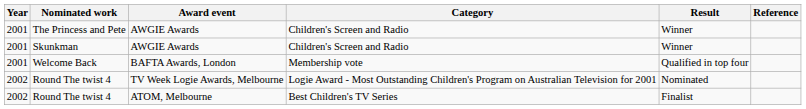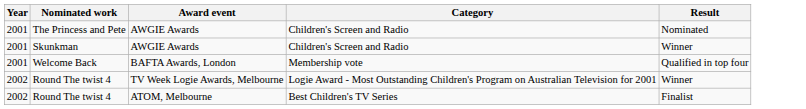 <table class="wikitable">
 <tr>
 <th>Year</th>
 <th>Nominated work</th>
 <th>Award event</th>
 <th>Category</th>
 <th>Result</th>
-<th>Reference</th>
 </tr>
 <tr>
 <td>2001</td>
 <td>The Princess and Pete</td>
 <td>AWGIE Awards</td>
 <td>Children's Screen and Radio</td>
-<td>Winner</td>
-<td></td>
+<td>Nominated</td>
 </tr>
 <tr>
 <td>2001</td>
 <td>Skunkman</td>
 <td>AWGIE Awards</td>
 <td>Children's Screen and Radio</td>
 <td>Winner</td>
-<td></td>
 </tr>
 <tr>
 <td>2001</td>
 <td>Welcome Back</td>
 <td>BAFTA Awards, London</td>
 <td>Membership vote</td>
 <td>Qualified in top four</td>
-<td></td>
 </tr>
 <tr>
 <td>2002</td>
 <td>Round The twist 4</td>
 <td>TV Week Logie Awards, Melbourne</td>
 <td>Logie Award - Most Outstanding Children's Program on Australian Television for 2001</td>
-<td>Nominated</td>
-<td></td>
+<td>Winner</td>
 </tr>
 <tr>
 <td>2002</td>
 <td>Round The twist 4</td>
 <td>ATOM, Melbourne</td>
 <td>Best Children's TV Series</td>
 <td>Finalist</td>
-<td></td>
 </tr>
 </table>
